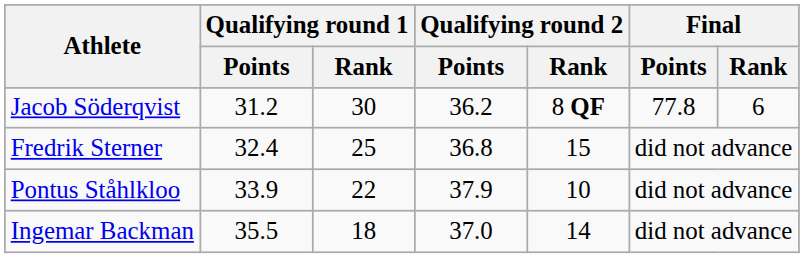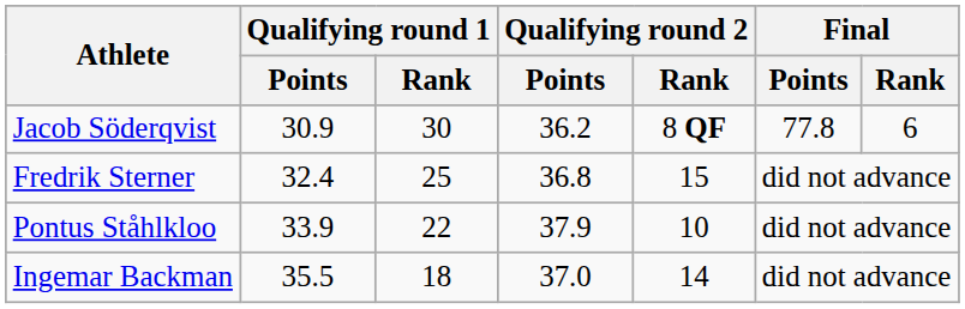 <table class="wikitable" style="font-size:90%">
 <tr>
 <th rowspan="2">Athlete</th>
 <th colspan="2">Qualifying round 1</th>
 <th colspan="2">Qualifying round 2</th>
 <th colspan="2">Final</th>
 </tr>
 <tr>
 <th>Points</th>
 <th>Rank</th>
 <th>Points</th>
 <th>Rank</th>
 <th>Points</th>
 <th>Rank</th>
 </tr>
 <tr>
 <td><a href='#'>Jacob Söderqvist</a></td>
-<td align="center">31.2</td>
+<td align="center">30.9</td>
 <td align="center">30</td>
 <td align="center">36.2</td>
 <td align="center">8 <strong>QF</strong></td>
 <td align="center">77.8</td>
 <td align="center">6</td>
 </tr>
 <tr>
 <td><a href='#'>Fredrik Sterner</a></td>
 <td align="center">32.4</td>
 <td align="center">25</td>
 <td align="center">36.8</td>
 <td align="center">15</td>
 <td colspan="2">did not advance</td>
 </tr>
 <tr>
 <td><a href='#'>Pontus Ståhlkloo</a></td>
 <td align="center">33.9</td>
 <td align="center">22</td>
 <td align="center">37.9</td>
 <td align="center">10</td>
 <td colspan="2">did not advance</td>
 </tr>
 <tr>
 <td><a href='#'>Ingemar Backman</a></td>
 <td align="center">35.5</td>
 <td align="center">18</td>
 <td align="center">37.0</td>
 <td align="center">14</td>
 <td colspan="2">did not advance</td>
 </tr>
 </table>
